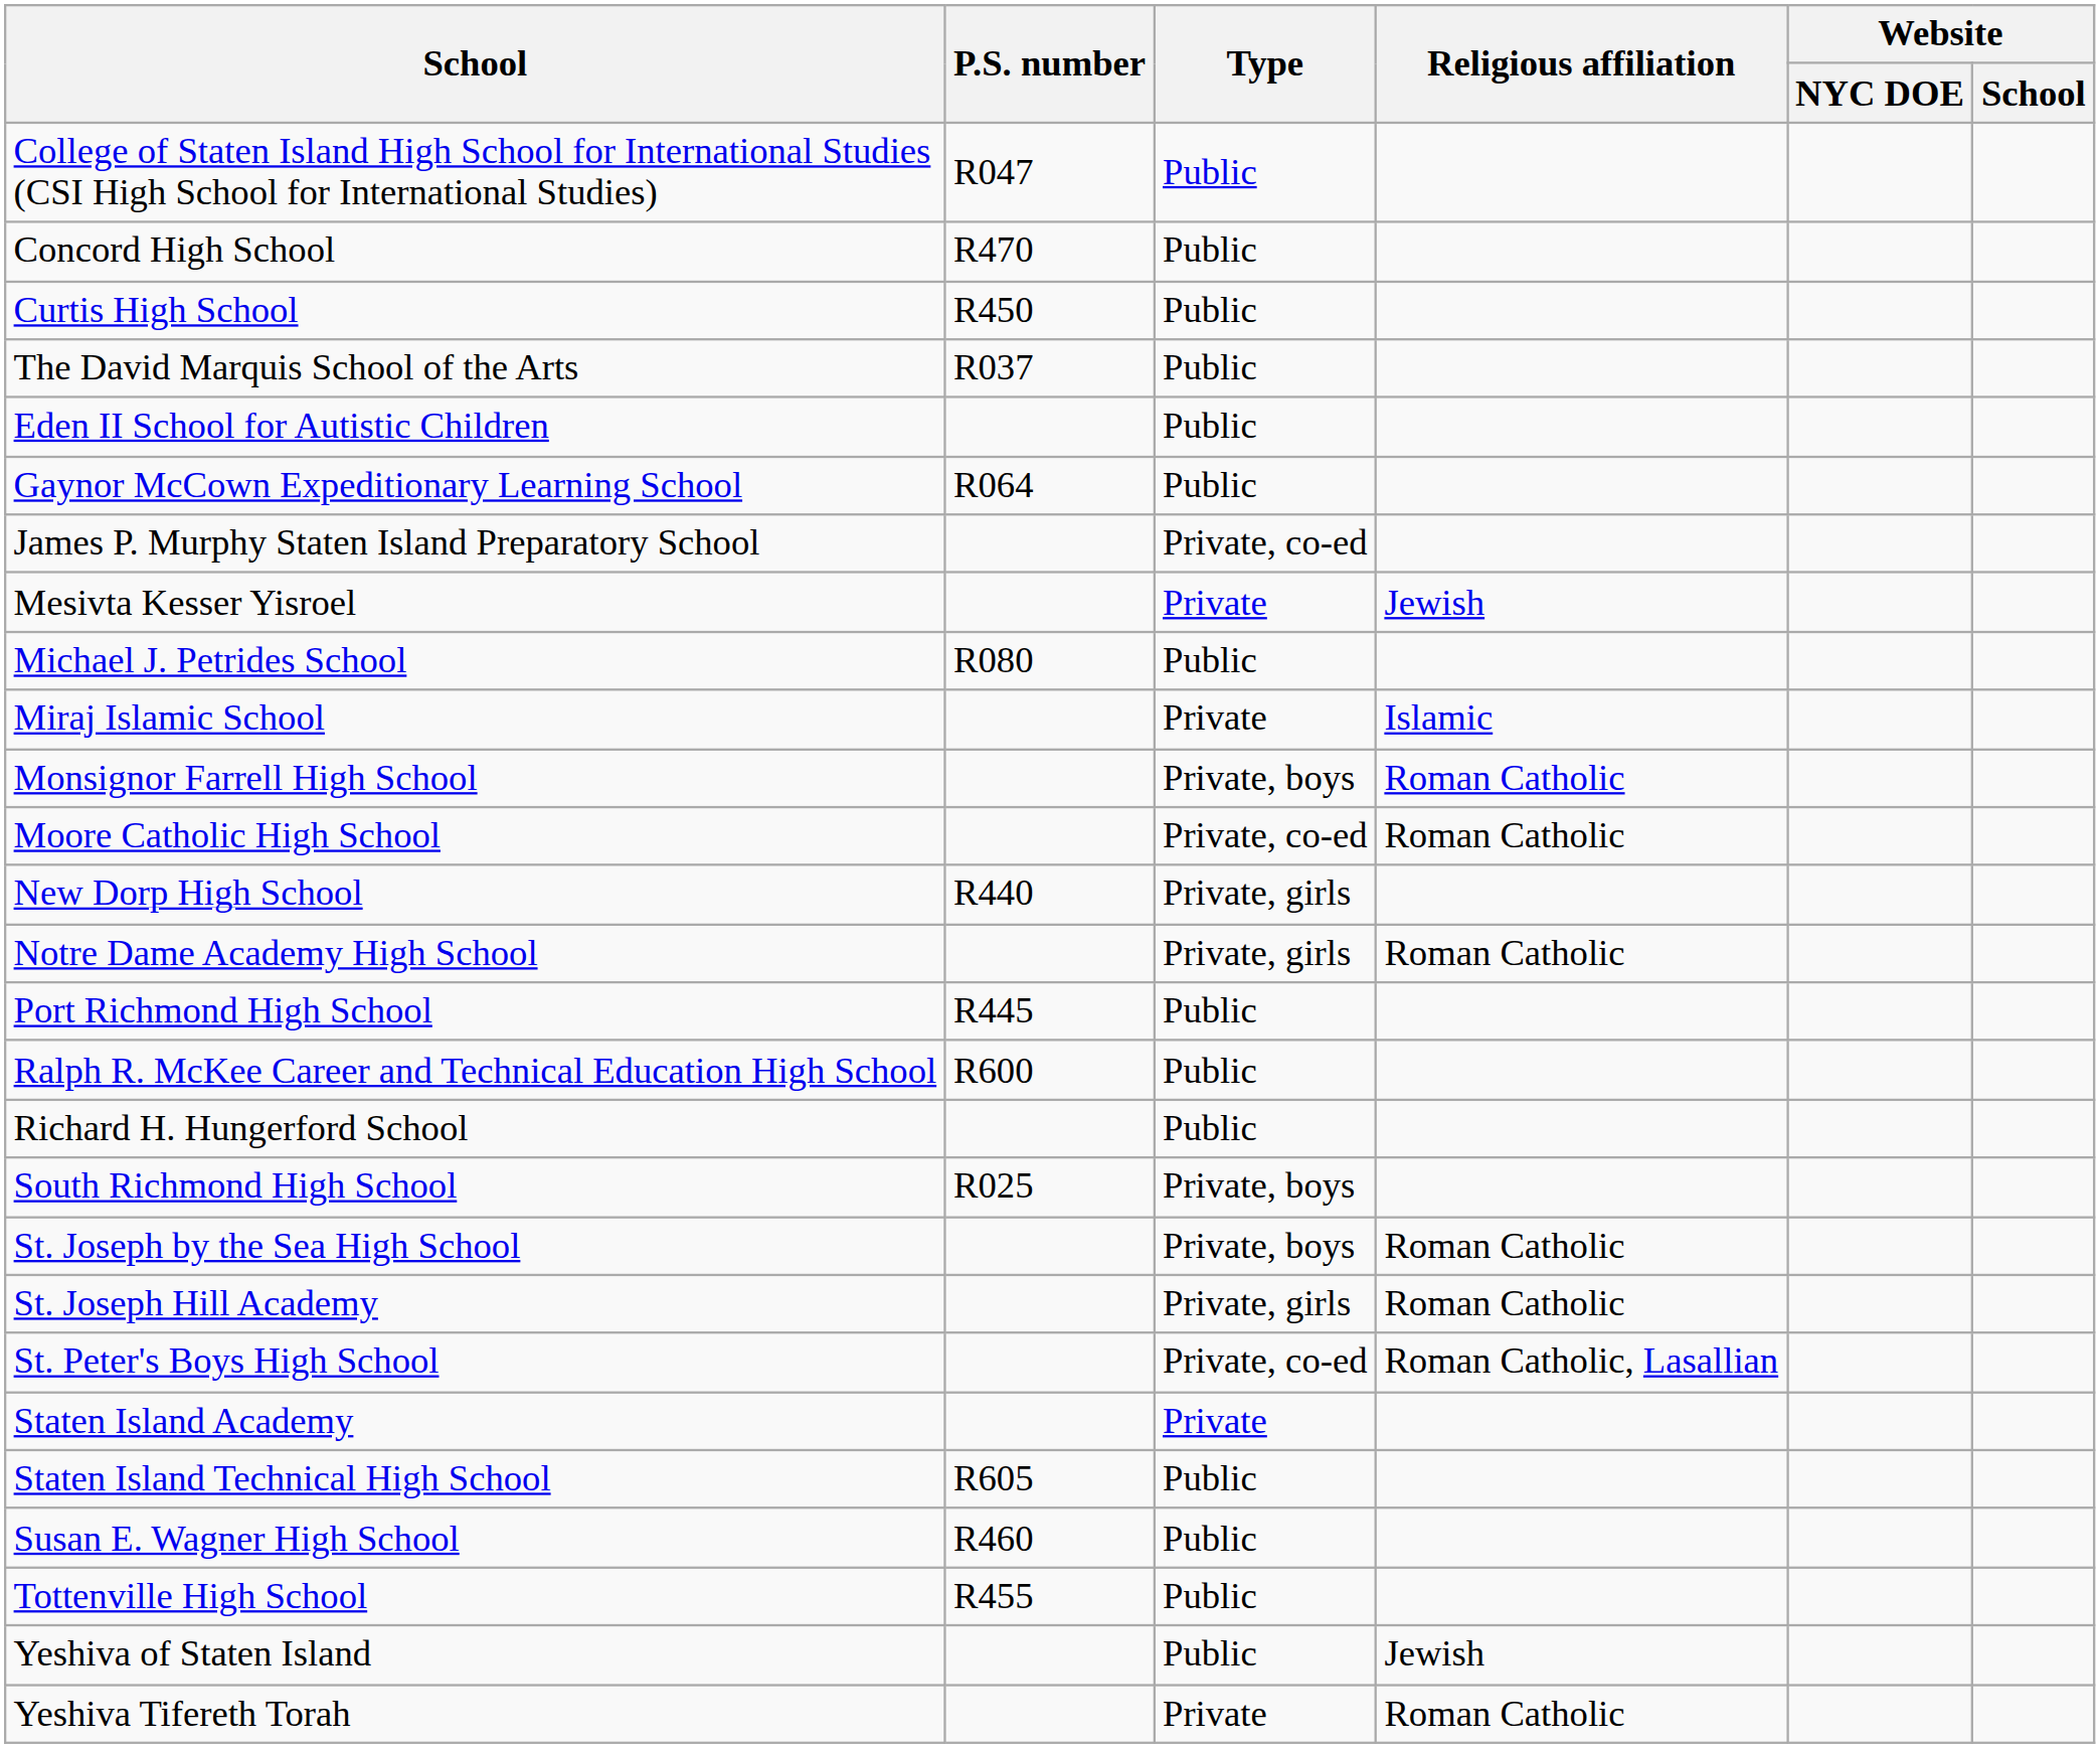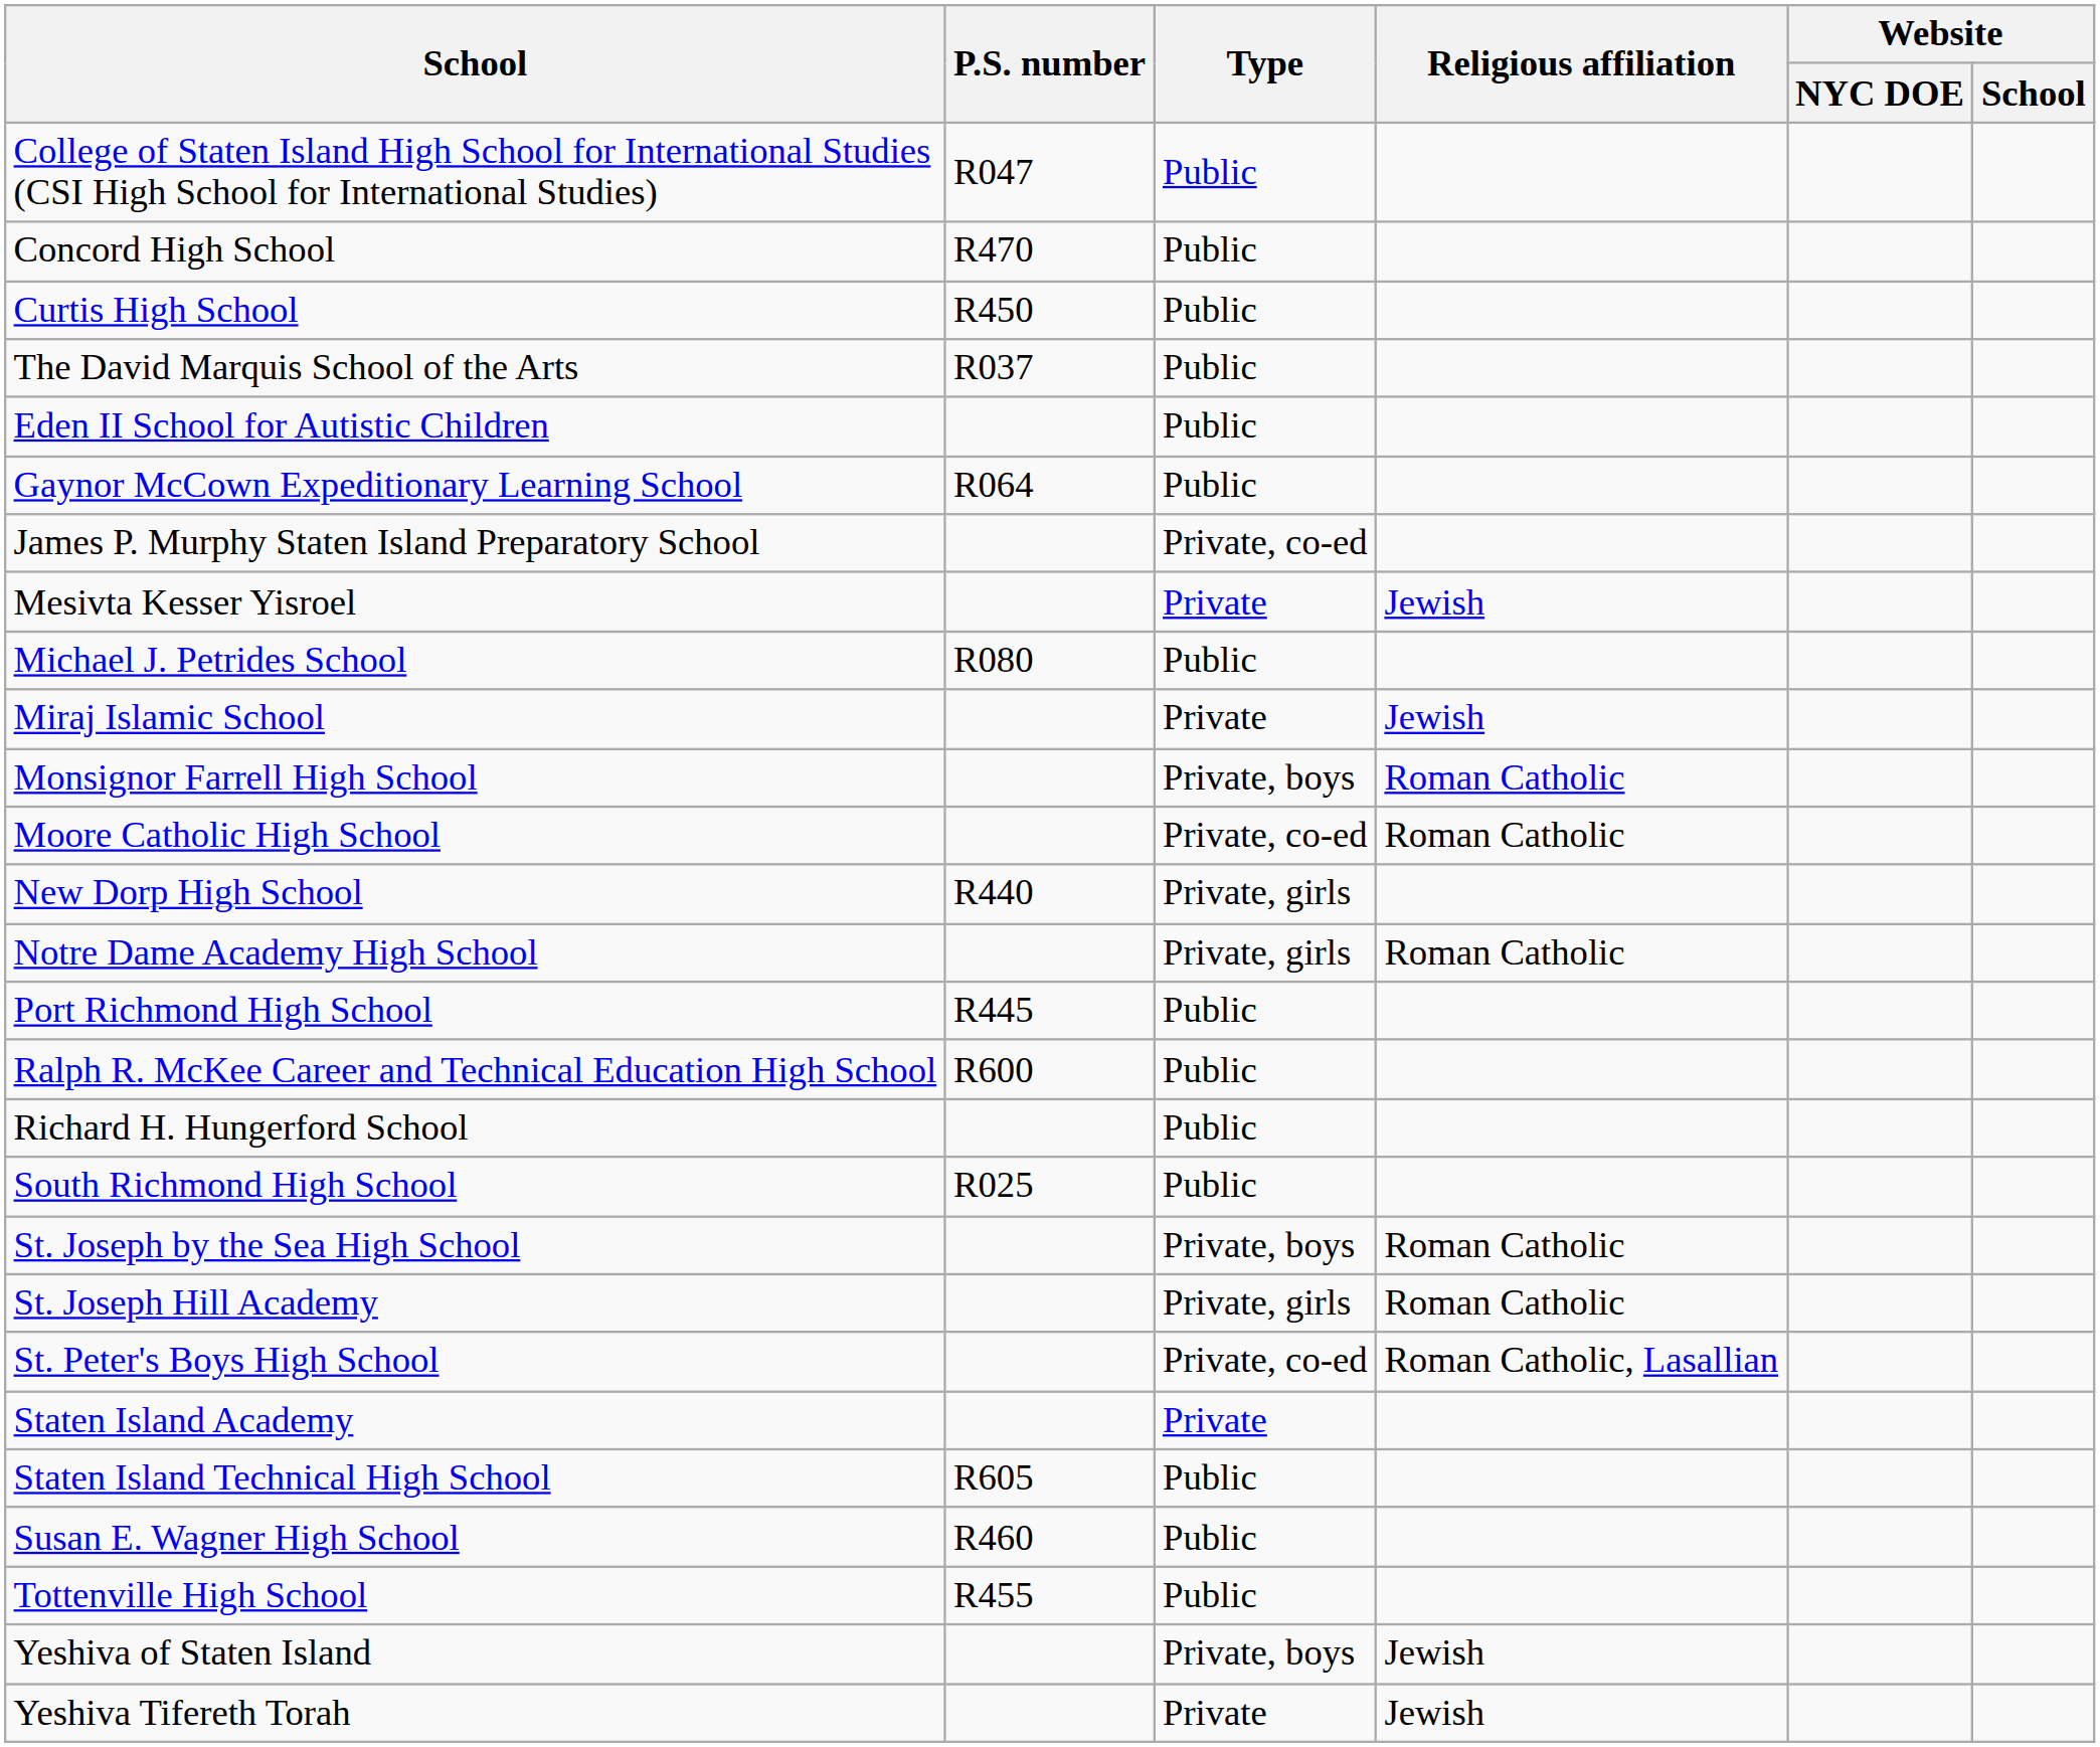 <table class="wikitable sortable">
 <tr>
 <th rowspan=2>School</th>
 <th rowspan=2>P.S. number</th>
 <th rowspan=2>Type</th>
 <th rowspan=2>Religious affiliation</th>
 <th colspan=2 class="unsortable">Website</th>
 </tr>
 <tr>
 <th>NYC DOE</th>
 <th>School</th>
 </tr>
 <tr>
 <td><a href='#'>College of Staten Island High School for International Studies</a><br>(CSI High School for International Studies)</td>
 <td>R047</td>
 <td><a href='#'>Public</a></td>
 <td> </td>
 <td></td>
 <td></td>
 </tr>
 <tr>
 <td>Concord High School</td>
 <td>R470</td>
 <td>Public</td>
 <td> </td>
 <td></td>
 <td></td>
 </tr>
 <tr>
 <td><a href='#'>Curtis High School</a></td>
 <td>R450</td>
 <td>Public</td>
 <td> </td>
 <td></td>
 <td></td>
 </tr>
 <tr>
 <td>The David Marquis School of the Arts</td>
 <td>R037</td>
 <td>Public</td>
 <td> </td>
 <td></td>
 <td></td>
 </tr>
 <tr>
 <td><a href='#'>Eden II School for Autistic Children</a></td>
 <td> </td>
 <td>Public</td>
 <td> </td>
 <td> </td>
 <td></td>
 </tr>
 <tr>
 <td><a href='#'>Gaynor McCown Expeditionary Learning School</a></td>
 <td>R064</td>
 <td>Public</td>
 <td> </td>
 <td></td>
 <td></td>
 </tr>
 <tr>
 <td>James P. Murphy Staten Island Preparatory School</td>
 <td> </td>
 <td>Private, co-ed</td>
 <td> </td>
 <td> </td>
 <td></td>
 </tr>
 <tr>
 <td>Mesivta Kesser Yisroel</td>
 <td> </td>
 <td><a href='#'>Private</a></td>
 <td><a href='#'>Jewish</a></td>
 <td> </td>
 <td> </td>
 </tr>
 <tr>
 <td><a href='#'>Michael J. Petrides School</a></td>
 <td>R080</td>
 <td>Public</td>
 <td> </td>
 <td></td>
 <td></td>
 </tr>
 <tr>
 <td><a href='#'>Miraj Islamic School</a></td>
 <td> </td>
 <td>Private</td>
-<td><a href='#'>Islamic</a></td>
+<td><a href='#'>Jewish</a></td>
 <td> </td>
 <td></td>
 </tr>
 <tr>
 <td><a href='#'>Monsignor Farrell High School</a></td>
 <td> </td>
 <td>Private, boys</td>
 <td><a href='#'>Roman Catholic</a></td>
 <td> </td>
 <td></td>
 </tr>
 <tr>
 <td><a href='#'>Moore Catholic High School</a></td>
 <td> </td>
 <td>Private, co-ed</td>
 <td>Roman Catholic</td>
 <td> </td>
 <td></td>
 </tr>
 <tr>
 <td><a href='#'>New Dorp High School</a></td>
 <td>R440</td>
 <td>Private, girls</td>
 <td> </td>
 <td></td>
 <td></td>
 </tr>
 <tr>
 <td><a href='#'>Notre Dame Academy High School</a></td>
 <td> </td>
 <td>Private, girls</td>
 <td>Roman Catholic</td>
 <td> </td>
 <td></td>
 </tr>
 <tr>
 <td><a href='#'>Port Richmond High School</a></td>
 <td>R445</td>
 <td>Public</td>
 <td> </td>
 <td></td>
 <td> </td>
 </tr>
 <tr>
 <td><a href='#'>Ralph R. McKee Career and Technical Education High School</a></td>
 <td>R600</td>
 <td>Public</td>
 <td> </td>
 <td></td>
 <td></td>
 </tr>
 <tr>
 <td>Richard H. Hungerford School</td>
 <td> </td>
 <td>Public</td>
 <td> </td>
 <td></td>
 <td></td>
 </tr>
 <tr>
 <td><a href='#'>South Richmond High School</a></td>
 <td>R025</td>
-<td>Private, boys</td>
+<td>Public</td>
 <td> </td>
 <td></td>
 <td></td>
 </tr>
 <tr>
 <td><a href='#'>St. Joseph by the Sea High School</a></td>
 <td> </td>
 <td>Private, boys</td>
 <td>Roman Catholic</td>
 <td> </td>
 <td></td>
 </tr>
 <tr>
 <td><a href='#'>St. Joseph Hill Academy</a></td>
 <td> </td>
 <td>Private, girls</td>
 <td>Roman Catholic</td>
 <td> </td>
 <td></td>
 </tr>
 <tr>
 <td><a href='#'>St. Peter's Boys High School</a></td>
 <td> </td>
 <td>Private, co-ed</td>
 <td>Roman Catholic, <a href='#'>Lasallian</a></td>
 <td> </td>
 <td></td>
 </tr>
 <tr>
 <td><a href='#'>Staten Island Academy</a></td>
 <td> </td>
 <td><a href='#'>Private</a></td>
 <td> </td>
 <td> </td>
 <td></td>
 </tr>
 <tr>
 <td><a href='#'>Staten Island Technical High School</a></td>
 <td>R605</td>
 <td>Public</td>
 <td> </td>
 <td></td>
 <td></td>
 </tr>
 <tr>
 <td><a href='#'>Susan E. Wagner High School</a></td>
 <td>R460</td>
 <td>Public</td>
 <td> </td>
 <td></td>
 <td></td>
 </tr>
 <tr>
 <td><a href='#'>Tottenville High School</a></td>
 <td>R455</td>
 <td>Public</td>
 <td> </td>
 <td></td>
 <td></td>
 </tr>
 <tr>
 <td>Yeshiva of Staten Island</td>
 <td> </td>
-<td>Public</td>
+<td>Private, boys</td>
 <td>Jewish</td>
 <td> </td>
 <td> </td>
 </tr>
 <tr>
 <td>Yeshiva Tifereth Torah</td>
 <td> </td>
 <td>Private</td>
-<td>Roman Catholic</td>
+<td>Jewish</td>
 <td> </td>
 <td> </td>
 </tr>
 </table>
